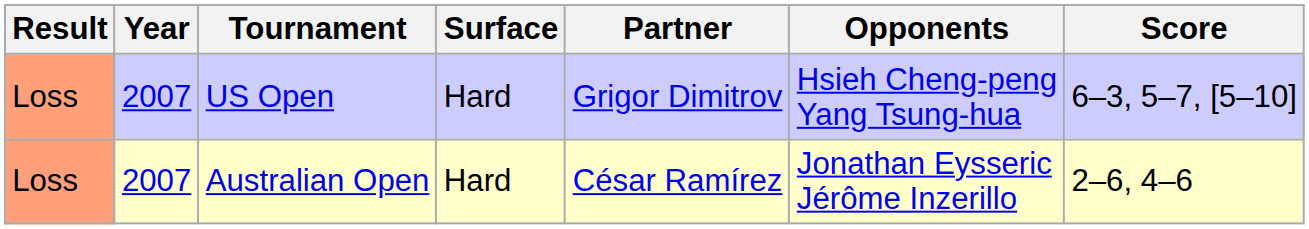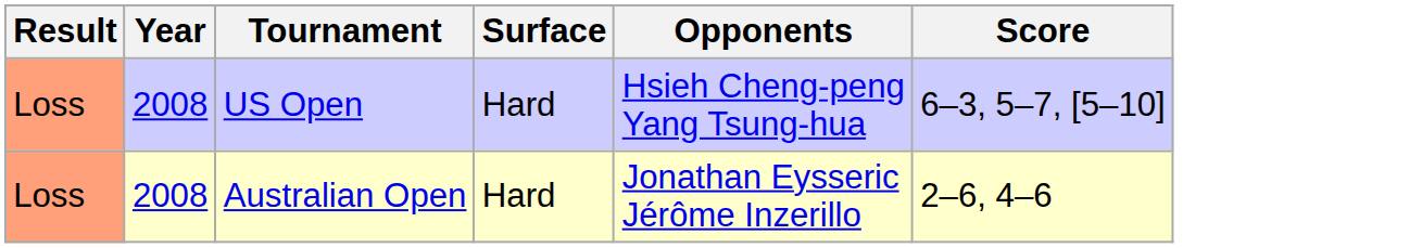 <table class="sortable wikitable">
 <tr>
 <th>Result</th>
 <th>Year</th>
 <th>Tournament</th>
 <th>Surface</th>
-<th>Partner</th>
 <th>Opponents</th>
 <th class=unsortable>Score</th>
 </tr>
 <tr style="background:#ccccff;">
 <td style="background:#ffa07a;">Loss</td>
-<td><a href='#'>2007</a></td>
+<td><a href='#'>2008</a></td>
 <td><a href='#'>US Open</a></td>
 <td>Hard</td>
-<td> <a href='#'>Grigor Dimitrov</a></td>
 <td> <a href='#'>Hsieh Cheng-peng</a> <br>  <a href='#'>Yang Tsung-hua</a></td>
 <td>6–3, 5–7, [5–10]</td>
 </tr>
 <tr style="background:#ffffcc;">
 <td style="background:#ffa07a;">Loss</td>
-<td><a href='#'>2007</a></td>
+<td><a href='#'>2008</a></td>
 <td><a href='#'>Australian Open</a></td>
 <td>Hard</td>
-<td> <a href='#'>César Ramírez</a></td>
 <td> <a href='#'>Jonathan Eysseric</a> <br>  <a href='#'>Jérôme Inzerillo</a></td>
 <td>2–6, 4–6</td>
 </tr>
 </table>
